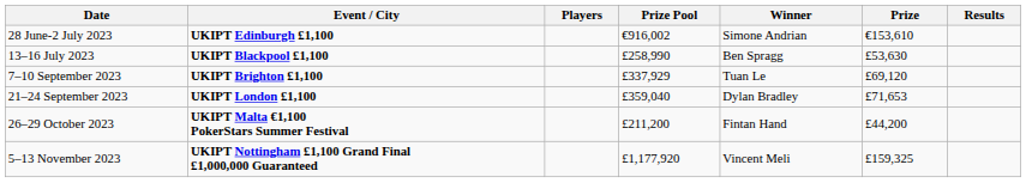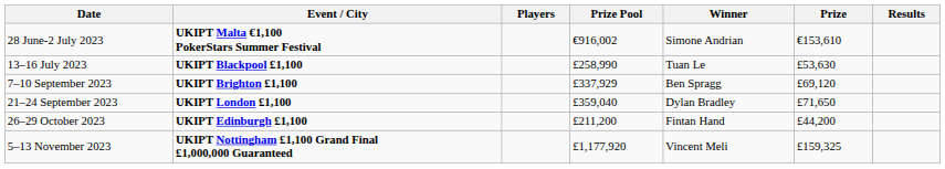 <table class="wikitable" width="100%">
 <tr>
 <th width="18%">Date</th>
 <th !width="16%">Event / City</th>
 <th !width="11%">Players</th>
 <th !width="12%">Prize Pool</th>
 <th !width="18%">Winner</th>
 <th !width="12%">Prize</th>
 <th !width="11%">Results</th>
 </tr>
 <tr>
 <td>28 June-2 July 2023</td>
-<td> <strong>UKIPT <a href='#'>Edinburgh</a> £1,100</strong></td>
+<td> <strong>UKIPT <a href='#'>Malta</a> €1,100<br>PokerStars Summer Festival</strong></td>
 <td></td>
 <td>€916,002</td>
 <td> Simone Andrian</td>
 <td>€153,610</td>
 <td></td>
 </tr>
 <tr>
 <td>13–16 July 2023</td>
 <td> <strong>UKIPT <a href='#'>Blackpool</a> £1,100</strong></td>
 <td></td>
 <td>£258,990</td>
-<td> Ben Spragg</td>
+<td> Tuan Le</td>
 <td>£53,630</td>
 <td></td>
 </tr>
 <tr>
 <td>7–10 September 2023</td>
 <td> <strong>UKIPT <a href='#'>Brighton</a> £1,100</strong></td>
 <td></td>
 <td>£337,929</td>
-<td> Tuan Le</td>
+<td> Ben Spragg</td>
 <td>£69,120</td>
 <td></td>
 </tr>
 <tr>
 <td>21–24 September 2023</td>
 <td> <strong>UKIPT <a href='#'>London</a> £1,100</strong></td>
 <td></td>
 <td>£359,040</td>
 <td> Dylan Bradley</td>
-<td>£71,653</td>
+<td>£71,650</td>
 <td></td>
 </tr>
 <tr>
 <td>26–29 October 2023</td>
-<td> <strong>UKIPT <a href='#'>Malta</a> €1,100<br>PokerStars Summer Festival</strong></td>
+<td> <strong>UKIPT <a href='#'>Edinburgh</a> £1,100</strong></td>
 <td></td>
 <td>£211,200</td>
 <td> Fintan Hand</td>
 <td>£44,200</td>
 <td></td>
 </tr>
 <tr>
 <td>5–13 November 2023</td>
 <td> <strong>UKIPT <a href='#'>Nottingham</a> £1,100 Grand Final<br>£1,000,000 Guaranteed</strong></td>
 <td></td>
 <td>£1,177,920</td>
 <td> Vincent Meli</td>
 <td>£159,325</td>
 <td></td>
 </tr>
 </table>
